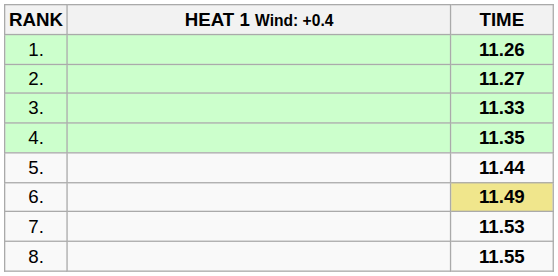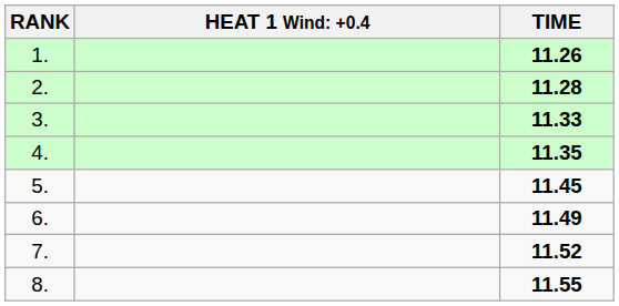 <table class="wikitable" style="border-collapse: collapse; font-size: 90%;">
 <tr>
 <th>RANK</th>
 <th style="width: 20em">HEAT 1 <small>Wind: +0.4</small></th>
 <th style="width: 5em">TIME</th>
 </tr>
 <tr style="background:#ccffcc;">
 <td align="center">1.</td>
 <td></td>
 <td align="center"><strong>11.26</strong></td>
 </tr>
 <tr style="background:#ccffcc;">
 <td align="center">2.</td>
 <td></td>
-<td align="center"><strong>11.27</strong></td>
+<td align="center"><strong>11.28</strong></td>
 </tr>
 <tr style="background:#ccffcc;">
 <td align="center">3.</td>
 <td></td>
 <td align="center"><strong>11.33</strong></td>
 </tr>
 <tr style="background:#ccffcc;">
 <td align="center">4.</td>
 <td></td>
 <td align="center"><strong>11.35</strong></td>
 </tr>
 <tr>
 <td align="center">5.</td>
 <td></td>
-<td align="center"><strong>11.44</strong></td>
+<td align="center"><strong>11.45</strong></td>
 </tr>
 <tr>
 <td align="center">6.</td>
 <td></td>
-<td align="center" style="background: khaki;"><strong>11.49</strong></td>
+<td align="center"><strong>11.49</strong></td>
 </tr>
 <tr>
 <td align="center">7.</td>
 <td></td>
-<td align="center"><strong>11.53</strong></td>
+<td align="center"><strong>11.52</strong></td>
 </tr>
 <tr>
 <td align="center">8.</td>
 <td></td>
 <td align="center"><strong>11.55</strong></td>
 </tr>
 </table>
